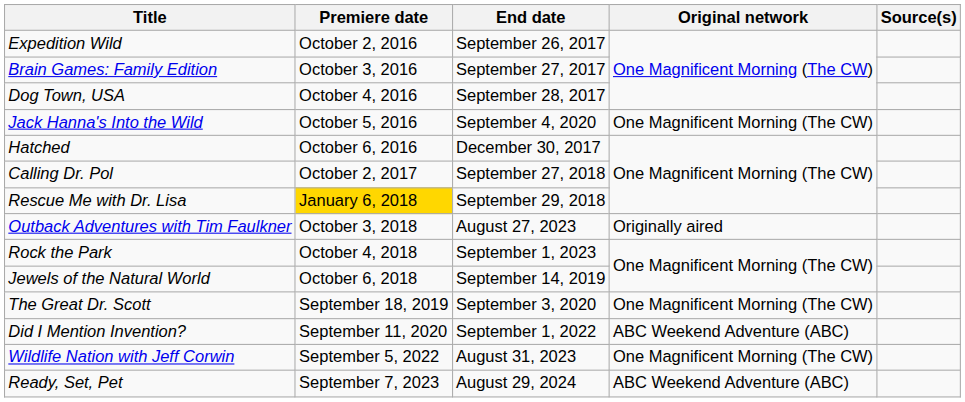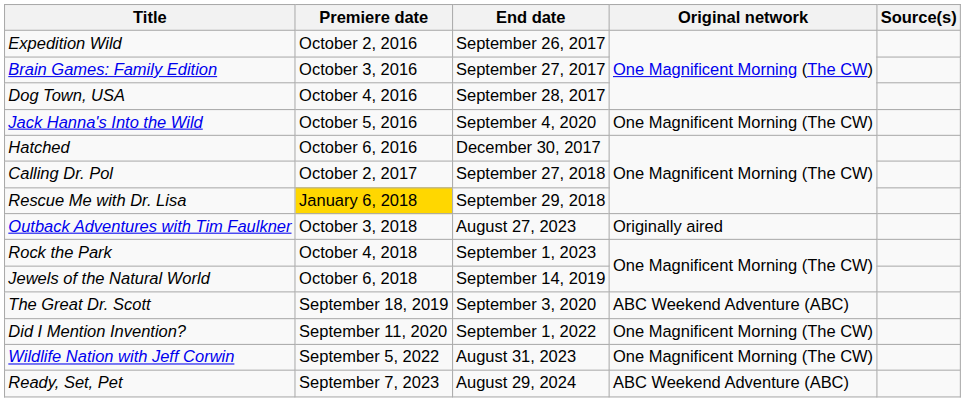 <table class="wikitable sortable">
 <tr>
 <th>Title</th>
 <th>Premiere date</th>
 <th>End date</th>
 <th>Original network</th>
 <th>Source(s)</th>
 </tr>
 <tr>
 <td><em>Expedition Wild</em></td>
 <td>October 2, 2016</td>
 <td>September 26, 2017</td>
 <td rowspan=3><a href='#'>One Magnificent Morning</a> (<a href='#'>The CW</a>)</td>
 <td></td>
 </tr>
 <tr>
 <td><em><a href='#'>Brain Games: Family Edition</a></em></td>
 <td>October 3, 2016</td>
 <td>September 27, 2017</td>
 <td></td>
 </tr>
 <tr>
 <td><em>Dog Town, USA</em></td>
 <td>October 4, 2016</td>
 <td>September 28, 2017</td>
 <td></td>
 </tr>
 <tr>
 <td><em><a href='#'>Jack Hanna's Into the Wild</a></em></td>
 <td>October 5, 2016</td>
 <td>September 4, 2020</td>
 <td>One Magnificent Morning (The CW)</td>
 <td></td>
 </tr>
 <tr>
 <td><em>Hatched</em></td>
 <td>October 6, 2016</td>
 <td>December 30, 2017</td>
 <td rowspan=3>One Magnificent Morning (The CW)</td>
 <td></td>
 </tr>
 <tr>
 <td><em>Calling Dr. Pol</em></td>
 <td>October 2, 2017</td>
 <td>September 27, 2018</td>
 <td></td>
 </tr>
 <tr>
 <td><em>Rescue Me with Dr. Lisa</em></td>
 <td style="background: gold;">January 6, 2018</td>
 <td>September 29, 2018</td>
 <td></td>
 </tr>
 <tr>
 <td><em><a href='#'>Outback Adventures with Tim Faulkner</a></em></td>
 <td>October 3, 2018</td>
 <td>August 27, 2023</td>
 <td>Originally aired</td>
 <td></td>
 </tr>
 <tr>
 <td><em>Rock the Park</em></td>
 <td>October 4, 2018</td>
 <td>September 1, 2023</td>
 <td rowspan=2>One Magnificent Morning (The CW)</td>
 <td></td>
 </tr>
 <tr>
 <td><em>Jewels of the Natural World</em></td>
 <td>October 6, 2018</td>
 <td>September 14, 2019</td>
 <td></td>
 </tr>
 <tr>
 <td><em>The Great Dr. Scott</em></td>
 <td>September 18, 2019</td>
 <td>September 3, 2020</td>
-<td>One Magnificent Morning (The CW)</td>
+<td>ABC Weekend Adventure (ABC)</td>
 <td></td>
 </tr>
 <tr>
 <td><em>Did I Mention Invention?</em></td>
 <td>September 11, 2020</td>
 <td>September 1, 2022</td>
-<td>ABC Weekend Adventure (ABC)</td>
+<td>One Magnificent Morning (The CW)</td>
 <td></td>
 </tr>
 <tr>
 <td><em><a href='#'>Wildlife Nation with Jeff Corwin</a></em></td>
 <td>September 5, 2022</td>
 <td>August 31, 2023</td>
 <td>One Magnificent Morning (The CW)</td>
 <td></td>
 </tr>
 <tr>
 <td><em>Ready, Set, Pet</em></td>
 <td>September 7, 2023</td>
 <td>August 29, 2024</td>
 <td>ABC Weekend Adventure (ABC)</td>
 <td></td>
 </tr>
 </table>
